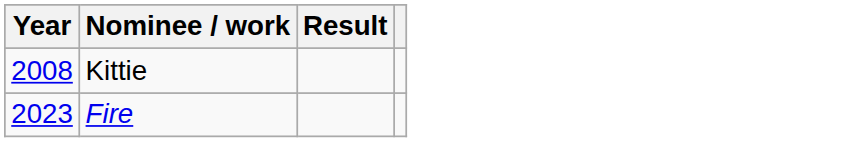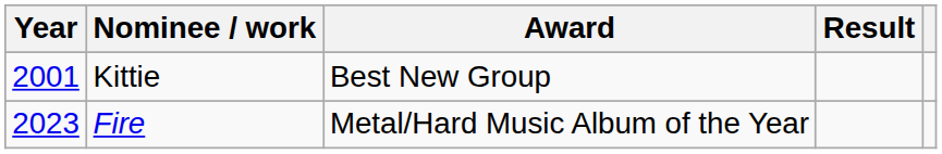 <table class="wikitable">
 <tr>
 <th>Year</th>
 <th>Nominee / work</th>
+<th>Award</th>
 <th>Result</th>
 <th></th>
 </tr>
 <tr>
-<td><a href='#'>2008</a></td>
+<td><a href='#'>2001</a></td>
 <td>Kittie</td>
+<td>Best New Group</td>
 <td></td>
 <td></td>
 </tr>
 <tr>
 <td><a href='#'>2023</a></td>
 <td><em><a href='#'>Fire</a></em></td>
+<td>Metal/Hard Music Album of the Year</td>
 <td></td>
 <td></td>
 </tr>
 </table>
